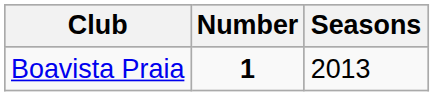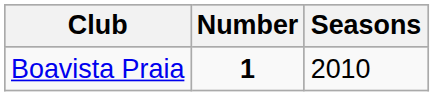 <table class="wikitable sortable">
 <tr>
 <th>Club</th>
 <th>Number</th>
 <th>Seasons</th>
 </tr>
 <tr>
 <td><a href='#'>Boavista Praia</a></td>
 <td style="text-align:center"><strong>1</strong></td>
-<td>2013</td>
+<td>2010</td>
 </tr>
 </table>
